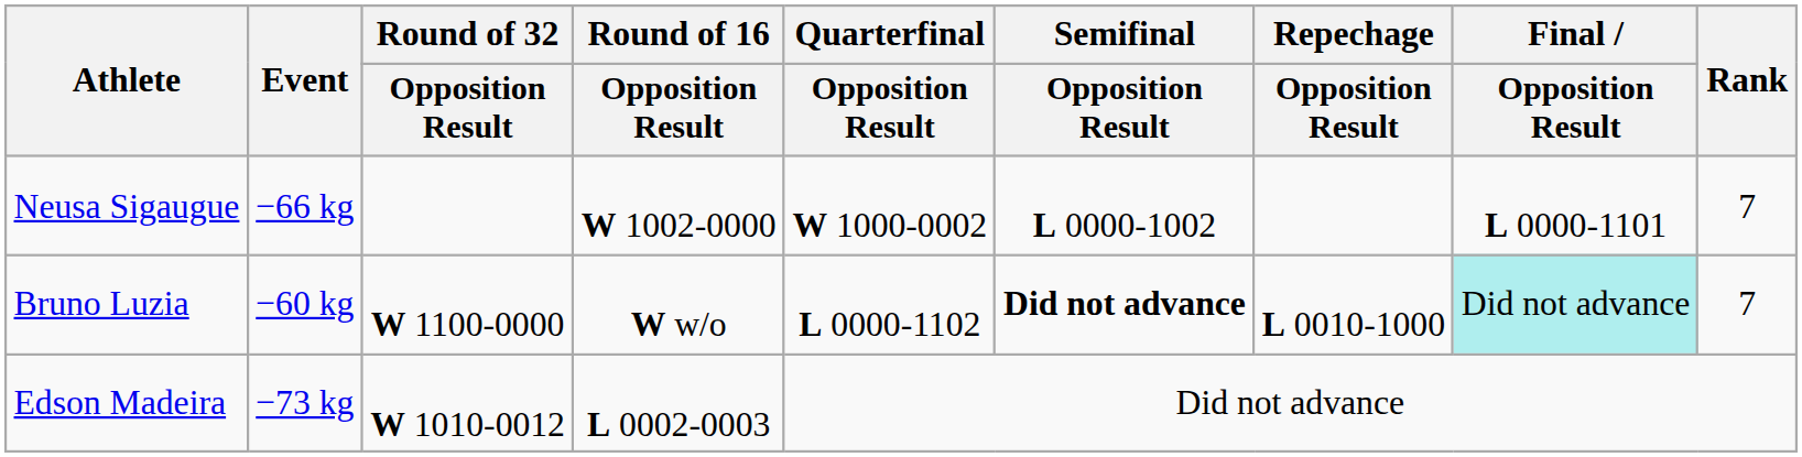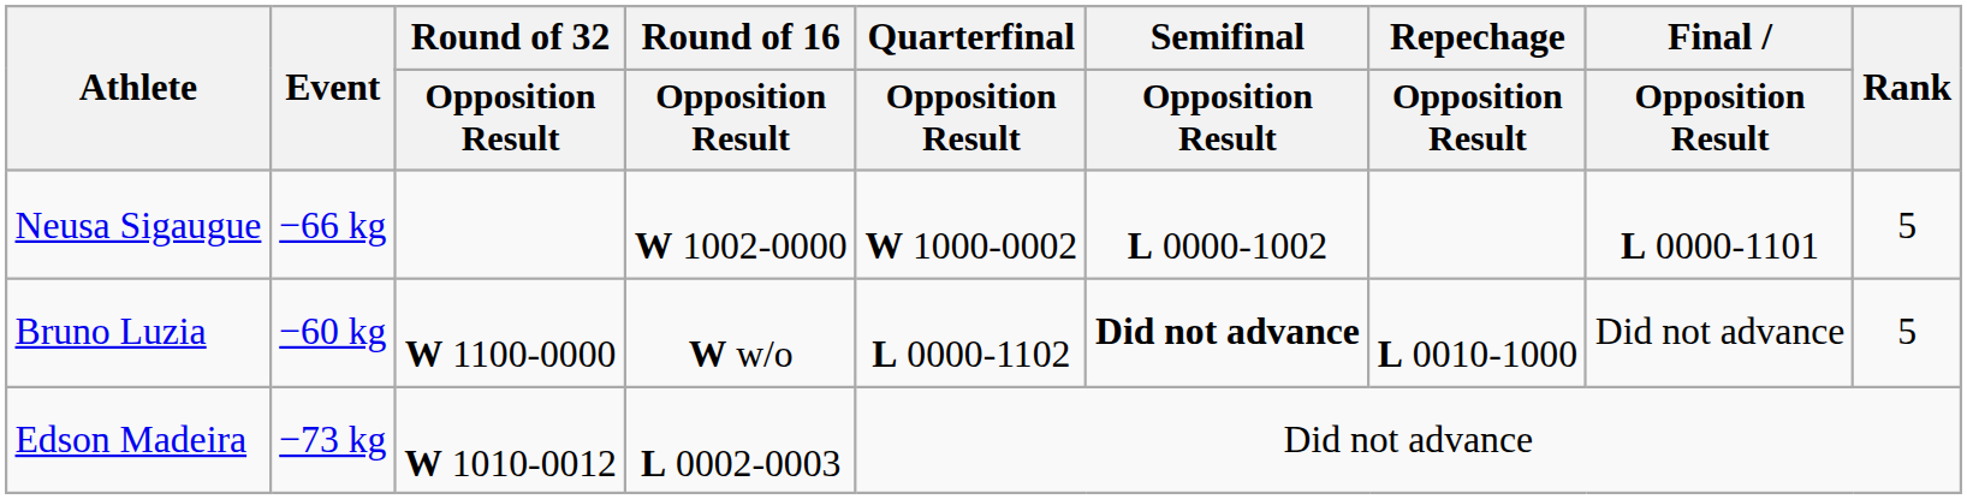 <table class="wikitable" style="font-size:90%">
 <tr>
 <th rowspan=2>Athlete</th>
 <th rowspan=2>Event</th>
 <th>Round of 32</th>
 <th>Round of 16</th>
 <th>Quarterfinal</th>
 <th>Semifinal</th>
 <th>Repechage</th>
 <th>Final / </th>
 <th rowspan=2>Rank</th>
 </tr>
 <tr style="font-size: 95%">
 <th>Opposition<br>Result</th>
 <th>Opposition<br>Result</th>
 <th>Opposition<br>Result</th>
 <th>Opposition<br>Result</th>
 <th>Opposition<br>Result</th>
 <th>Opposition<br>Result</th>
 </tr>
 <tr align=center>
 <td align=left><a href='#'>Neusa Sigaugue</a></td>
 <td align=left><a href='#'>−66 kg</a></td>
 <td></td>
 <td><br><strong>W</strong> 1002-0000</td>
 <td><br><strong>W</strong> 1000-0002</td>
 <td><br><strong>L</strong> 0000-1002</td>
 <td></td>
 <td><br><strong>L</strong> 0000-1101</td>
-<td>7</td>
+<td>5</td>
 </tr>
 <tr align=center>
 <td align=left><a href='#'>Bruno Luzia</a></td>
 <td align=left><a href='#'>−60 kg</a></td>
 <td><br><strong>W</strong> 1100-0000</td>
 <td><br><strong>W</strong> w/o</td>
 <td><br><strong>L</strong> 0000-1102</td>
 <td><strong>Did not advance</strong></td>
 <td><br><strong>L</strong> 0010-1000</td>
-<td style="background: paleturquoise;">Did not advance</td>
-<td>7</td>
+<td>Did not advance</td>
+<td>5</td>
 </tr>
 <tr align=center>
 <td align=left><a href='#'>Edson Madeira</a></td>
 <td align=left><a href='#'>−73 kg</a></td>
 <td><br><strong>W</strong> 1010-0012</td>
 <td><br><strong>L</strong> 0002-0003</td>
 <td colspan=5>Did not advance</td>
 </tr>
 </table>
